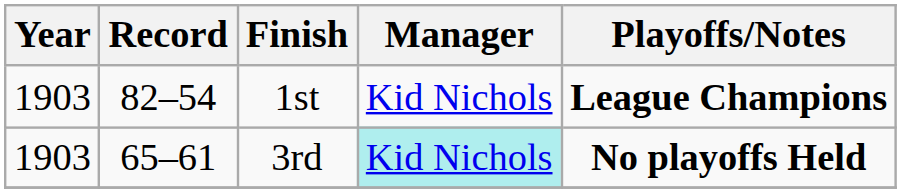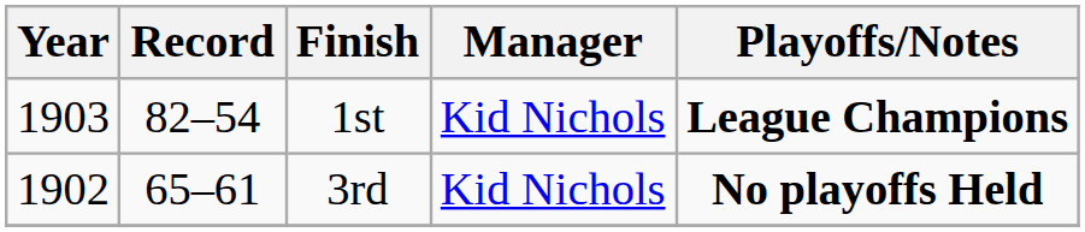 <table class="wikitable" style="text-align:center">
 <tr>
 <th>Year</th>
 <th>Record</th>
 <th>Finish</th>
 <th>Manager</th>
 <th>Playoffs/Notes</th>
 </tr>
 <tr>
 <td>1903</td>
 <td>82–54</td>
 <td>1st</td>
 <td><a href='#'>Kid Nichols</a></td>
 <td><strong>League Champions</strong></td>
 </tr>
 <tr>
-<td>1903</td>
+<td>1902</td>
 <td>65–61</td>
 <td>3rd</td>
-<td style="background: paleturquoise;"><a href='#'>Kid Nichols</a></td>
+<td><a href='#'>Kid Nichols</a></td>
 <td><strong>No playoffs Held</strong></td>
 </tr>
 <tr>
 </tr>
 </table>
